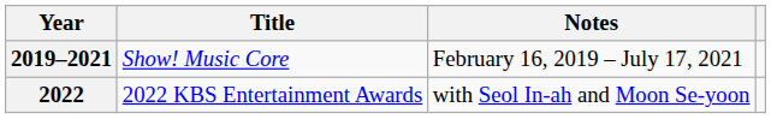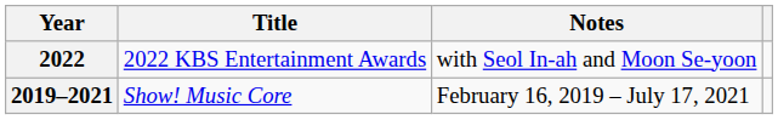 <table class="wikitable sortable plainrowheaders">
 <tr>
 <th scope="col">Year</th>
 <th scope="col">Title</th>
 <th scope="col">Notes</th>
 <th scope="col" class="unsortable"></th>
 </tr>
 <tr>
+<th scope="row">2022</th>
+<td><a href='#'>2022 KBS Entertainment Awards</a></td>
+<td>with <a href='#'>Seol In-ah</a> and <a href='#'>Moon Se-yoon</a></td>
+<td style="text-align:center"></td>
+</tr>
+<tr>
 <th scope="row">2019–2021</th>
 <td><em><a href='#'>Show! Music Core</a></em></td>
 <td>February 16, 2019 – July 17, 2021</td>
 <td style="text-align:center"></td>
 </tr>
-<tr>
-<th scope="row">2022</th>
-<td><a href='#'>2022 KBS Entertainment Awards</a></td>
-<td>with <a href='#'>Seol In-ah</a> and <a href='#'>Moon Se-yoon</a></td>
-<td style="text-align:center"></td>
-</tr>
 </table>
